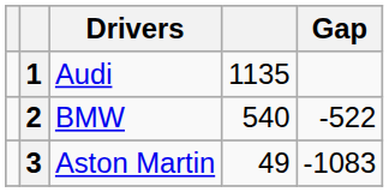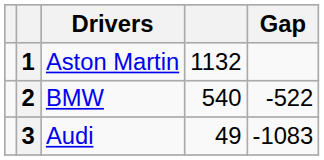 <table class="wikitable" style="font-size: 90%;">
 <tr>
 <th></th>
 <th></th>
 <th>Drivers</th>
 <th></th>
 <th>Gap</th>
 </tr>
 <tr>
 <td align="left"></td>
 <th>1</th>
-<td> <a href='#'>Audi</a></td>
-<td align="right">1135</td>
+<td> <a href='#'>Aston Martin</a></td>
+<td align="right">1132</td>
 <td align="right"></td>
 </tr>
 <tr>
 <td align="left"></td>
 <th>2</th>
 <td> <a href='#'>BMW</a></td>
 <td align="right">540</td>
 <td align="right">-522</td>
 </tr>
 <tr>
 <td align="left"></td>
 <th>3</th>
-<td> <a href='#'>Aston Martin</a></td>
+<td> <a href='#'>Audi</a></td>
 <td align="right">49</td>
 <td align="right">-1083</td>
 </tr>
 </table>
